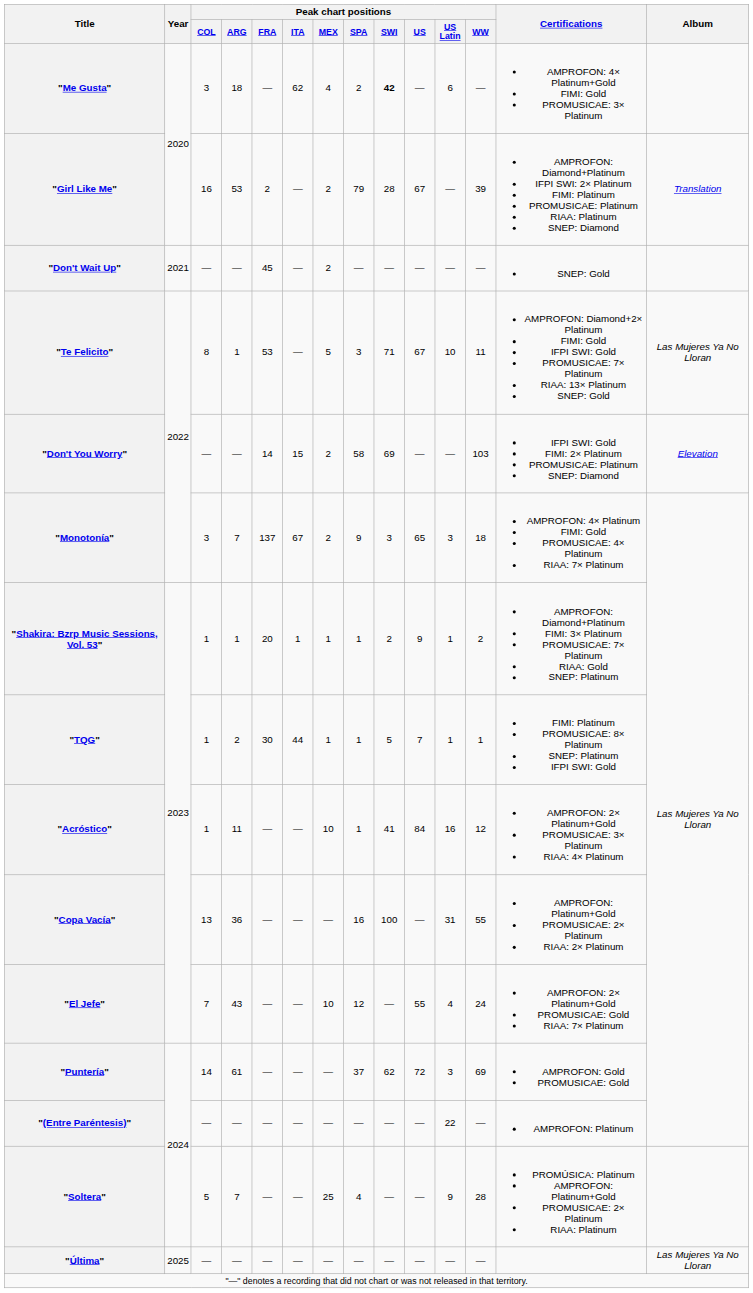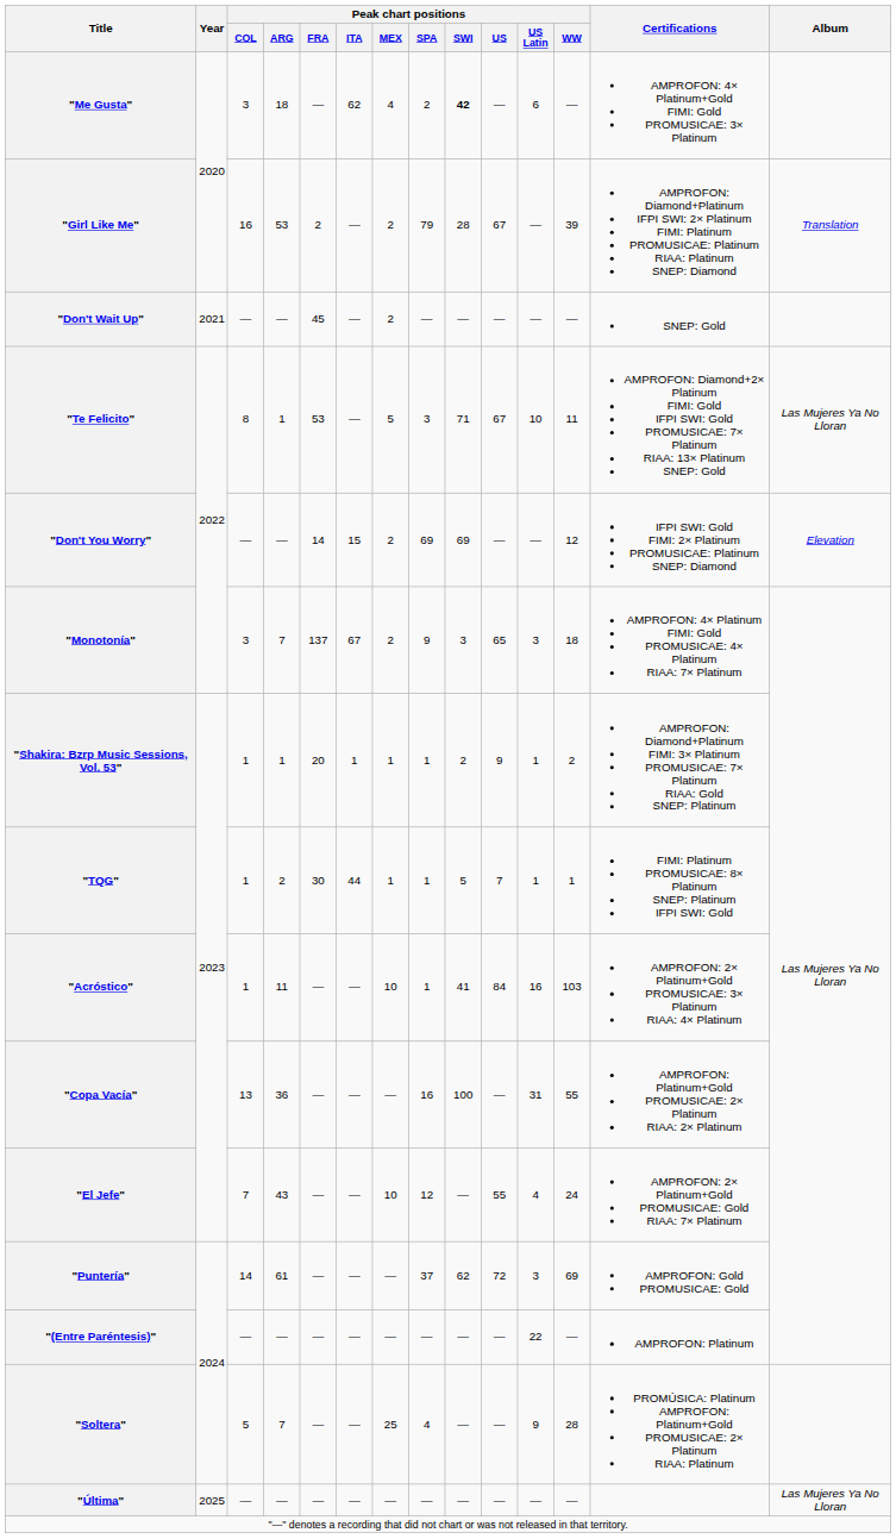 <table class="wikitable plainrowheaders" style="text-align:center;">
 <tr>
 <th scope="col" rowspan="2" style="width:16em;">Title</th>
 <th scope="col" rowspan="2">Year</th>
 <th scope="col" colspan="10">Peak chart positions</th>
 <th scope="col" rowspan="2" style="width:15em;"><a href='#'>Certifications</a></th>
 <th scope="col" rowspan="2" style="width:10em;">Album</th>
 </tr>
 <tr>
 <th scope="col" style="width:3em;font-size:90%;"><a href='#'>COL</a><br></th>
 <th scope="col" style="width:3em;font-size:90%;"><a href='#'>ARG</a><br></th>
 <th scope="col" style="width:3em;font-size:90%;"><a href='#'>FRA</a><br></th>
 <th scope="col" style="width:3em;font-size:90%;"><a href='#'>ITA</a><br></th>
 <th scope="col" style="width:3em;font-size:90%;"><a href='#'>MEX</a><br></th>
 <th scope="col" style="width:3em;font-size:90%;"><a href='#'>SPA</a><br></th>
 <th scope="col" style="width:3em;font-size:90%;"><a href='#'>SWI</a><br></th>
 <th scope="col" style="width:3em;font-size:90%;"><a href='#'>US</a><br></th>
 <th scope="col" style="width:3em;font-size:90%;"><a href='#'>US<br>Latin</a><br></th>
 <th scope="col" style="width:3em;font-size:90%;"><a href='#'>WW</a><br></th>
 </tr>
 <tr>
 <th scope="row">"<a href='#'>Me Gusta</a>"<br></th>
 <td rowspan="2">2020</td>
 <td>3</td>
 <td>18</td>
 <td>—</td>
 <td>62</td>
 <td>4</td>
 <td>2</td>
 <td><strong>42</strong></td>
 <td>—</td>
 <td>6</td>
 <td>—</td>
 <td><br><ul><li>AMPROFON: 4× Platinum+Gold</li><li>FIMI: Gold</li><li>PROMUSICAE: 3× Platinum</li></ul></td>
 <td></td>
 </tr>
 <tr>
 <th scope="row">"<a href='#'>Girl Like Me</a>"<br></th>
 <td>16</td>
 <td>53</td>
 <td>2</td>
 <td>—</td>
 <td>2</td>
 <td>79</td>
 <td>28</td>
 <td>67</td>
 <td>—</td>
 <td>39</td>
 <td><br><ul><li>AMPROFON: Diamond+Platinum</li><li>IFPI SWI: 2× Platinum</li><li>FIMI: Platinum</li><li>PROMUSICAE: Platinum</li><li>RIAA: Platinum</li><li>SNEP: Diamond</li></ul></td>
 <td><em><a href='#'>Translation</a></em></td>
 </tr>
 <tr>
 <th scope="row">"<a href='#'>Don't Wait Up</a>"</th>
 <td>2021</td>
 <td>—</td>
 <td>—</td>
 <td>45</td>
 <td>—</td>
 <td>2</td>
 <td>—</td>
 <td>—</td>
 <td>—</td>
 <td>—</td>
 <td>—</td>
 <td><br><ul><li>SNEP: Gold</li></ul></td>
 <td></td>
 </tr>
 <tr>
 <th scope="row">"<a href='#'>Te Felicito</a>"<br></th>
 <td rowspan="3">2022</td>
 <td>8</td>
 <td>1</td>
 <td>53</td>
 <td>—</td>
 <td>5</td>
 <td>3</td>
 <td>71</td>
 <td>67</td>
 <td>10</td>
 <td>11</td>
 <td><br><ul><li>AMPROFON: Diamond+2× Platinum</li><li>FIMI: Gold</li><li>IFPI SWI: Gold</li><li>PROMUSICAE: 7× Platinum</li><li>RIAA: 13× Platinum </li><li>SNEP: Gold</li></ul></td>
 <td><em>Las Mujeres Ya No Lloran</em></td>
 </tr>
 <tr>
 <th scope="row">"<a href='#'>Don't You Worry</a>"<br></th>
 <td>—</td>
 <td>—</td>
 <td>14</td>
 <td>15</td>
 <td>2</td>
-<td>58</td>
+<td>69</td>
 <td>69</td>
 <td>—</td>
 <td>—</td>
-<td>103</td>
+<td>12</td>
 <td><br><ul><li>IFPI SWI: Gold</li><li>FIMI: 2× Platinum</li><li>PROMUSICAE: Platinum</li><li>SNEP: Diamond</li></ul></td>
 <td><em><a href='#'>Elevation</a></em></td>
 </tr>
 <tr>
 <th scope="row">"<a href='#'>Monotonía</a>"<br></th>
 <td>3</td>
 <td>7</td>
 <td>137</td>
 <td>67</td>
 <td>2</td>
 <td>9</td>
 <td>3</td>
 <td>65</td>
 <td>3</td>
 <td>18</td>
 <td><br><ul><li>AMPROFON: 4× Platinum</li><li>FIMI: Gold</li><li>PROMUSICAE: 4× Platinum</li><li>RIAA: 7× Platinum </li></ul></td>
 <td rowspan="8"><em>Las Mujeres Ya No Lloran</em></td>
 </tr>
 <tr>
 <th scope="row">"<a href='#'>Shakira: Bzrp Music Sessions, Vol. 53</a>"<br></th>
 <td rowspan="5">2023</td>
 <td>1</td>
 <td>1</td>
 <td>20</td>
 <td>1</td>
 <td>1</td>
 <td>1</td>
 <td>2</td>
 <td>9</td>
 <td>1</td>
 <td>2</td>
 <td><br><ul><li>AMPROFON: Diamond+Platinum</li><li>FIMI: 3× Platinum</li><li>PROMUSICAE: 7× Platinum</li><li>RIAA: Gold</li><li>SNEP: Platinum</li></ul></td>
 </tr>
 <tr>
 <th scope="row">"<a href='#'>TQG</a>"<br></th>
 <td>1</td>
 <td>2</td>
 <td>30</td>
 <td>44</td>
 <td>1</td>
 <td>1</td>
 <td>5</td>
 <td>7</td>
 <td>1</td>
 <td>1</td>
 <td><br><ul><li>FIMI: Platinum</li><li>PROMUSICAE: 8× Platinum</li><li>SNEP: Platinum</li><li>IFPI SWI: Gold</li></ul></td>
 </tr>
 <tr>
 <th scope="row">"<a href='#'>Acróstico</a>"</th>
 <td>1</td>
 <td>11</td>
 <td>—</td>
 <td>—</td>
 <td>10</td>
 <td>1</td>
 <td>41</td>
 <td>84</td>
 <td>16</td>
-<td>12</td>
+<td>103</td>
 <td><br><ul><li>AMPROFON: 2× Platinum+Gold</li><li>PROMUSICAE: 3× Platinum</li><li>RIAA: 4× Platinum </li></ul></td>
 </tr>
 <tr>
 <th scope="row">"<a href='#'>Copa Vacía</a>"<br></th>
 <td>13</td>
 <td>36</td>
 <td>—</td>
 <td>—</td>
 <td>—</td>
 <td>16</td>
 <td>100</td>
 <td>—</td>
 <td>31</td>
 <td>55</td>
 <td><br><ul><li>AMPROFON: Platinum+Gold</li><li>PROMUSICAE: 2× Platinum</li><li>RIAA: 2× Platinum </li></ul></td>
 </tr>
 <tr>
 <th scope="row">"<a href='#'>El Jefe</a>"<br></th>
 <td>7</td>
 <td>43</td>
 <td>—</td>
 <td>—</td>
 <td>10</td>
 <td>12</td>
 <td>—</td>
 <td>55</td>
 <td>4</td>
 <td>24</td>
 <td><br><ul><li>AMPROFON: 2× Platinum+Gold</li><li>PROMUSICAE: Gold</li><li>RIAA: 7× Platinum </li></ul></td>
 </tr>
 <tr>
 <th scope="row">"<a href='#'>Puntería</a>"<br></th>
 <td rowspan="3">2024</td>
 <td>14</td>
 <td>61</td>
 <td>—</td>
 <td>—</td>
 <td>—</td>
 <td>37</td>
 <td>62</td>
 <td>72</td>
 <td>3</td>
 <td>69</td>
 <td><br><ul><li>AMPROFON: Gold</li><li>PROMUSICAE: Gold</li></ul></td>
 </tr>
 <tr>
 <th scope="row">"<a href='#'>(Entre Paréntesis)</a>"<br></th>
 <td>—</td>
 <td>—</td>
 <td>—</td>
 <td>—</td>
 <td>—</td>
 <td>—</td>
 <td>—</td>
 <td>—</td>
 <td>22</td>
 <td>—</td>
 <td><br><ul><li>AMPROFON: Platinum</li></ul></td>
 </tr>
 <tr>
 <th scope="row">"<a href='#'>Soltera</a>"</th>
 <td>5</td>
 <td>7</td>
 <td>—</td>
 <td>—</td>
 <td>25</td>
 <td>4</td>
 <td>—</td>
 <td>—</td>
 <td>9</td>
 <td>28</td>
 <td><br><ul><li>PROMÚSICA: Platinum</li><li>AMPROFON: Platinum+Gold</li><li>PROMUSICAE: 2× Platinum</li><li>RIAA: Platinum </li></ul></td>
 <td></td>
 </tr>
 <tr>
 <th scope="row">"<a href='#'>Última</a>"</th>
 <td>2025</td>
 <td>—</td>
 <td>—</td>
 <td>—</td>
 <td>—</td>
 <td>—</td>
 <td>—</td>
 <td>—</td>
 <td>—</td>
 <td>—</td>
 <td>—</td>
 <td></td>
 <td><em>Las Mujeres Ya No Lloran</em></td>
 </tr>
 <tr>
 <td colspan="14" style="font-size:90%">"—" denotes a recording that did not chart or was not released in that territory.</td>
 </tr>
 </table>
